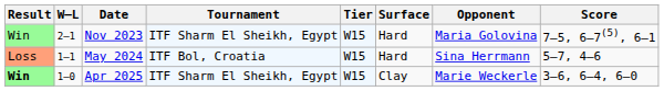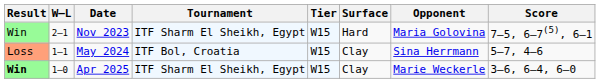 <table class="sortable wikitable">
 <tr>
 <th>Result</th>
 <th class="unsortable">W–L</th>
 <th>Date</th>
 <th>Tournament</th>
 <th>Tier</th>
 <th>Surface</th>
 <th>Opponent</th>
 <th class="unsortable">Score</th>
 </tr>
 <tr>
 <td style="background:#98fb98;">Win</td>
 <td><small>2–1</small></td>
 <td><a href='#'>Nov 2023</a></td>
 <td style="background:#f0f8ff;">ITF Sharm El Sheikh, Egypt</td>
 <td style="background:#f0f8ff;">W15</td>
 <td>Hard</td>
 <td> <a href='#'>Maria Golovina</a></td>
 <td>7–5, 6–7<sup>(5)</sup>, 6–1</td>
 </tr>
 <tr>
 <td style="background:#ffa07a;">Loss</td>
 <td><small>1–1</small></td>
 <td><a href='#'>May 2024</a></td>
 <td style="background:#f0f8ff;">ITF Bol, Croatia</td>
 <td style="background:#f0f8ff;">W15</td>
-<td>Hard</td>
+<td>Clay</td>
 <td> <a href='#'>Sina Herrmann</a></td>
 <td>5–7, 4–6</td>
 </tr>
 <tr>
 <td style="background:#98fb98;"><strong>Win</strong></td>
 <td><small>1–0</small></td>
 <td><a href='#'>Apr 2025</a></td>
 <td style="background:#f0f8ff;">ITF Sharm El Sheikh, Egypt</td>
 <td style="background:#f0f8ff;">W15</td>
 <td>Clay</td>
 <td> <a href='#'>Marie Weckerle</a></td>
 <td>3–6, 6–4, 6–0</td>
 </tr>
 </table>
